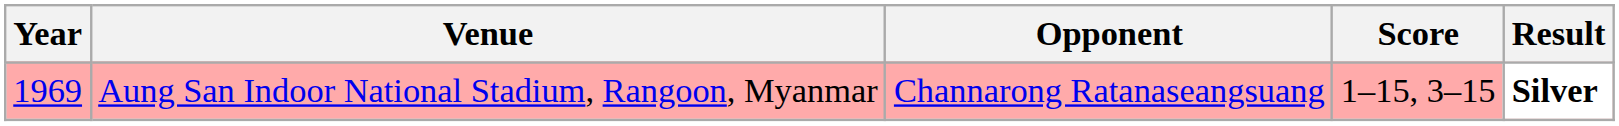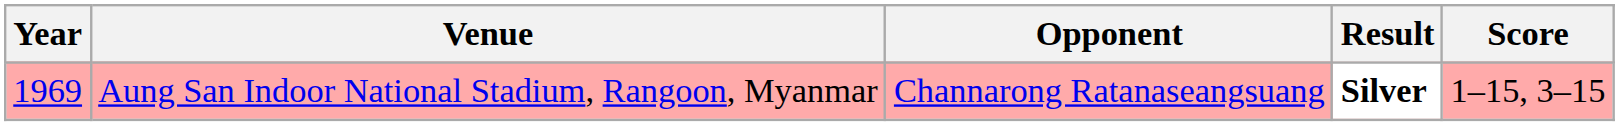 <table class="sortable wikitable" style="font-size: 90%;">
 <tr>
 <th>Year</th>
 <th>Venue</th>
 <th>Opponent</th>
+<th>Result</th>
 <th>Score</th>
-<th>Result</th>
 </tr>
 <tr style="background:#FFAAAA">
 <td align="center"><a href='#'>1969</a></td>
 <td align="left"><a href='#'>Aung San Indoor National Stadium</a>, <a href='#'>Rangoon</a>, Myanmar</td>
 <td align="left"> <a href='#'>Channarong Ratanaseangsuang</a></td>
+<td style="text-align:left; background:white"> <strong>Silver</strong></td>
 <td align="left">1–15, 3–15</td>
-<td style="text-align:left; background:white"> <strong>Silver</strong></td>
 </tr>
 </table>
